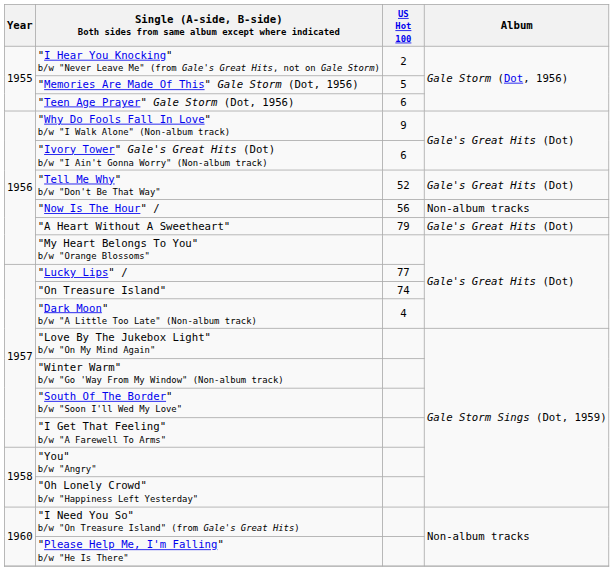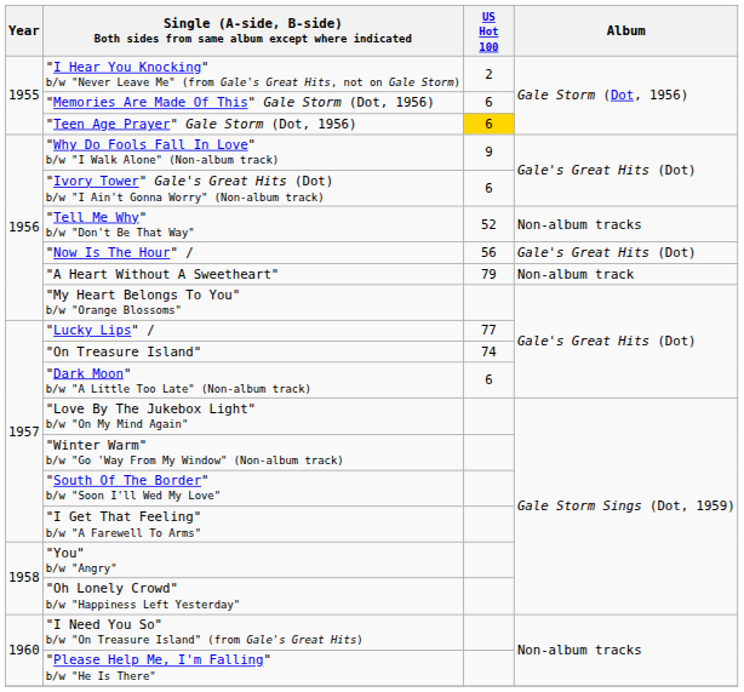 <table class="wikitable">
 <tr>
 <th>Year</th>
 <th>Single (A-side, B-side)<br><small>Both sides from same album except where indicated</small></th>
 <th width="45"><small><a href='#'>US<br>Hot 100</a></small></th>
 <th>Album</th>
 </tr>
 <tr>
 <td rowspan="3">1955</td>
 <td align="left">"<a href='#'>I Hear You Knocking</a>"<br><small>b/w "Never Leave Me" (from <em>Gale's Great Hits</em>, not on <em>Gale Storm</em>)</small></td>
 <td align="center">2</td>
 <td align="left" rowspan="3"><em>Gale Storm</em> (<a href='#'>Dot</a>, 1956)</td>
 </tr>
 <tr>
 <td align="left">"<a href='#'>Memories Are Made Of This</a>" <em>Gale Storm</em> (Dot, 1956)</td>
-<td align="center">5</td>
+<td align="center">6</td>
 </tr>
 <tr>
 <td align="left">"<a href='#'>Teen Age Prayer</a>" <em>Gale Storm</em> (Dot, 1956)</td>
-<td align="center">6</td>
+<td align="center" style="background: gold;">6</td>
 </tr>
 <tr>
 <td rowspan="6">1956</td>
 <td align="left">"<a href='#'>Why Do Fools Fall In Love</a>"<br><small>b/w "I Walk Alone" (Non-album track)</small></td>
 <td align="center">9</td>
 <td align="left" rowspan="2"><em>Gale's Great Hits</em> (Dot)</td>
 </tr>
 <tr>
 <td align="left">"<a href='#'>Ivory Tower</a>" <em>Gale's Great Hits</em> (Dot)<br><small>b/w "I Ain't Gonna Worry" (Non-album track)</small></td>
 <td align="center">6</td>
 </tr>
 <tr>
 <td align="left">"<a href='#'>Tell Me Why</a>"<br><small>b/w "Don't Be That Way"</small></td>
 <td align="center">52</td>
-<td align="left"><em>Gale's Great Hits</em> (Dot)</td>
+<td align="left">Non-album tracks</td>
 </tr>
 <tr>
 <td align="left">"<a href='#'>Now Is The Hour</a>" /</td>
 <td align="center">56</td>
-<td align="left">Non-album tracks</td>
+<td align="left"><em>Gale's Great Hits</em> (Dot)</td>
 </tr>
 <tr>
 <td align="left">"A Heart Without A Sweetheart"</td>
 <td align="center">79</td>
-<td align="left"><em>Gale's Great Hits</em> (Dot)</td>
+<td align="left">Non-album track</td>
 </tr>
 <tr>
 <td align="left">"My Heart Belongs To You"<br><small>b/w "Orange Blossoms"</small></td>
 <td align="center"></td>
 <td align="left" rowspan="4"><em>Gale's Great Hits</em> (Dot)</td>
 </tr>
 <tr>
 <td rowspan="7">1957</td>
 <td align="left">"<a href='#'>Lucky Lips</a>" /</td>
 <td align="center">77</td>
 </tr>
 <tr>
 <td align="left">"On Treasure Island"</td>
 <td align="center">74</td>
 </tr>
 <tr>
 <td align="left">"<a href='#'>Dark Moon</a>"<br><small>b/w "A Little Too Late" (Non-album track)</small></td>
-<td align="center">4</td>
+<td align="center">6</td>
 </tr>
 <tr>
 <td align="left">"Love By The Jukebox Light"<br><small>b/w "On My Mind Again"</small></td>
 <td align="center"></td>
 <td align="left" rowspan="6"><em>Gale Storm Sings</em> (Dot, 1959)</td>
 </tr>
 <tr>
 <td align="left">"Winter Warm"<br><small>b/w "Go 'Way From My Window" (Non-album track)</small></td>
 <td align="center"></td>
 </tr>
 <tr>
 <td align="left">"<a href='#'>South Of The Border</a>"<br><small>b/w "Soon I'll Wed My Love"</small></td>
 <td align="center"></td>
 </tr>
 <tr>
 <td align="left">"I Get That Feeling"<br><small>b/w "A Farewell To Arms"</small></td>
 <td align="center"></td>
 </tr>
 <tr>
 <td rowspan="2">1958</td>
 <td align="left">"You"<br><small>b/w "Angry"</small></td>
 <td align="center"></td>
 </tr>
 <tr>
 <td align="left">"Oh Lonely Crowd"<br><small>b/w "Happiness Left Yesterday"</small></td>
 <td align="center"></td>
 </tr>
 <tr>
 <td rowspan="2">1960</td>
 <td align="left">"I Need You So"<br><small>b/w "On Treasure Island" (from <em>Gale's Great Hits</em>)</small></td>
 <td align="center"></td>
 <td align="left" rowspan="2">Non-album tracks</td>
 </tr>
 <tr>
 <td align="left">"<a href='#'>Please Help Me, I'm Falling</a>"<br><small>b/w "He Is There"</small></td>
 <td align="center"></td>
 </tr>
 <tr>
 </tr>
 </table>
